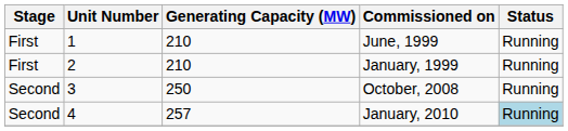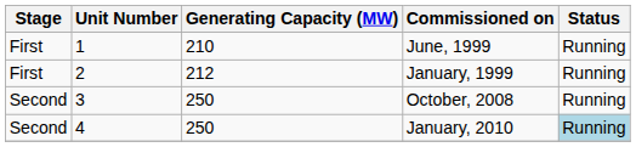 <table class="wikitable">
 <tr>
 <th>Stage</th>
 <th>Unit Number</th>
 <th>Generating Capacity (<a href='#'>MW</a>)</th>
 <th>Commissioned on</th>
 <th>Status</th>
 </tr>
 <tr>
 <td>First</td>
 <td>1</td>
 <td>210</td>
 <td>June, 1999</td>
 <td>Running</td>
 </tr>
 <tr>
 <td>First</td>
 <td>2</td>
-<td>210</td>
+<td>212</td>
 <td>January, 1999</td>
 <td>Running</td>
 </tr>
 <tr>
 <td>Second</td>
 <td>3</td>
 <td>250</td>
 <td>October, 2008</td>
 <td>Running</td>
 </tr>
 <tr>
 <td>Second</td>
 <td>4</td>
-<td>257</td>
+<td>250</td>
 <td>January, 2010</td>
 <td style="background: lightblue;">Running</td>
 </tr>
 <tr>
 </tr>
 </table>
